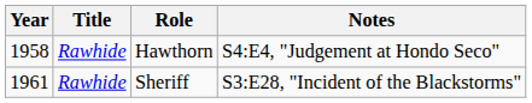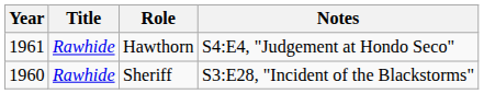 <table class="wikitable">
 <tr>
 <th>Year</th>
 <th>Title</th>
 <th>Role</th>
 <th>Notes</th>
 </tr>
 <tr>
-<td>1958</td>
+<td>1961</td>
 <td><em><a href='#'>Rawhide</a></em></td>
 <td>Hawthorn</td>
 <td>S4:E4, "Judgement at Hondo Seco"</td>
 </tr>
 <tr>
-<td>1961</td>
+<td>1960</td>
 <td><em><a href='#'>Rawhide</a></em></td>
 <td>Sheriff</td>
 <td>S3:E28, "Incident of the Blackstorms"</td>
 </tr>
 </table>
